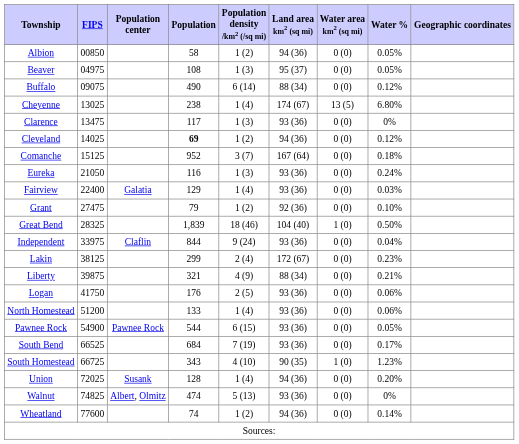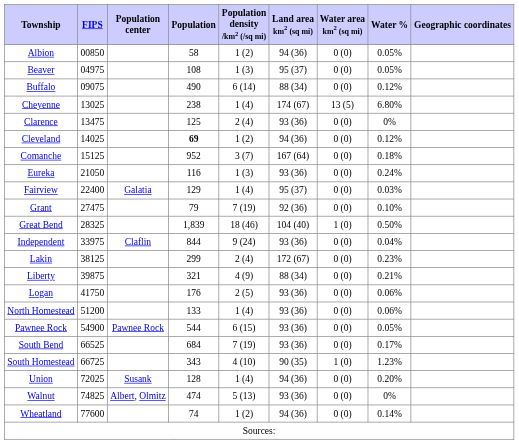 <table class="toccolours" border=1 cellspacing=0 cellpadding=4 style="text-align:center; border-collapse:collapse; font-size:90%;">
 <tr style="background:#ccccff">
 <th>Township</th>
 <th><a href='#'>FIPS</a></th>
 <th>Population<br>center</th>
 <th>Population</th>
 <th>Population<br>density<br><small>/km<sup>2</sup> (/sq mi)</small></th>
 <th>Land area<br><small>km<sup>2</sup> (sq mi)</small></th>
 <th>Water area<br><small>km<sup>2</sup> (sq mi)</small></th>
 <th>Water %</th>
 <th>Geographic coordinates</th>
 </tr>
 <tr>
 <td><a href='#'>Albion</a></td>
 <td>00850</td>
 <td></td>
 <td>58</td>
 <td>1 (2)</td>
 <td>94 (36)</td>
 <td>0 (0)</td>
 <td>0.05%</td>
 <td></td>
 </tr>
 <tr>
 <td><a href='#'>Beaver</a></td>
 <td>04975</td>
 <td></td>
 <td>108</td>
 <td>1 (3)</td>
 <td>95 (37)</td>
 <td>0 (0)</td>
 <td>0.05%</td>
 <td></td>
 </tr>
 <tr>
 <td><a href='#'>Buffalo</a></td>
 <td>09075</td>
 <td></td>
 <td>490</td>
 <td>6 (14)</td>
 <td>88 (34)</td>
 <td>0 (0)</td>
 <td>0.12%</td>
 <td></td>
 </tr>
 <tr>
 <td><a href='#'>Cheyenne</a></td>
 <td>13025</td>
 <td></td>
 <td>238</td>
 <td>1 (4)</td>
 <td>174 (67)</td>
 <td>13 (5)</td>
 <td>6.80%</td>
 <td></td>
 </tr>
 <tr>
 <td><a href='#'>Clarence</a></td>
 <td>13475</td>
 <td></td>
-<td>117</td>
-<td>1 (3)</td>
+<td>125</td>
+<td>2 (4)</td>
 <td>93 (36)</td>
 <td>0 (0)</td>
 <td>0%</td>
 <td></td>
 </tr>
 <tr>
 <td><a href='#'>Cleveland</a></td>
 <td>14025</td>
 <td></td>
 <td><strong>69</strong></td>
 <td>1 (2)</td>
 <td>94 (36)</td>
 <td>0 (0)</td>
 <td>0.12%</td>
 <td></td>
 </tr>
 <tr>
 <td><a href='#'>Comanche</a></td>
 <td>15125</td>
 <td></td>
 <td>952</td>
 <td>3 (7)</td>
 <td>167 (64)</td>
 <td>0 (0)</td>
 <td>0.18%</td>
 <td></td>
 </tr>
 <tr>
 <td><a href='#'>Eureka</a></td>
 <td>21050</td>
 <td></td>
 <td>116</td>
 <td>1 (3)</td>
 <td>93 (36)</td>
 <td>0 (0)</td>
 <td>0.24%</td>
 <td></td>
 </tr>
 <tr>
 <td><a href='#'>Fairview</a></td>
 <td>22400</td>
 <td><a href='#'>Galatia</a></td>
 <td>129</td>
 <td>1 (4)</td>
-<td>93 (36)</td>
+<td>95 (37)</td>
 <td>0 (0)</td>
 <td>0.03%</td>
 <td></td>
 </tr>
 <tr>
 <td><a href='#'>Grant</a></td>
 <td>27475</td>
 <td></td>
 <td>79</td>
-<td>1 (2)</td>
+<td>7 (19)</td>
 <td>92 (36)</td>
 <td>0 (0)</td>
 <td>0.10%</td>
 <td></td>
 </tr>
 <tr>
 <td><a href='#'>Great Bend</a></td>
 <td>28325</td>
 <td></td>
 <td>1,839</td>
 <td>18 (46)</td>
 <td>104 (40)</td>
 <td>1 (0)</td>
 <td>0.50%</td>
 <td></td>
 </tr>
 <tr>
 <td><a href='#'>Independent</a></td>
 <td>33975</td>
 <td><a href='#'>Claflin</a></td>
 <td>844</td>
 <td>9 (24)</td>
 <td>93 (36)</td>
 <td>0 (0)</td>
 <td>0.04%</td>
 <td></td>
 </tr>
 <tr>
 <td><a href='#'>Lakin</a></td>
 <td>38125</td>
 <td></td>
 <td>299</td>
 <td>2 (4)</td>
 <td>172 (67)</td>
 <td>0 (0)</td>
 <td>0.23%</td>
 <td></td>
 </tr>
 <tr>
 <td><a href='#'>Liberty</a></td>
 <td>39875</td>
 <td></td>
 <td>321</td>
 <td>4 (9)</td>
 <td>88 (34)</td>
 <td>0 (0)</td>
 <td>0.21%</td>
 <td></td>
 </tr>
 <tr>
 <td><a href='#'>Logan</a></td>
 <td>41750</td>
 <td></td>
 <td>176</td>
 <td>2 (5)</td>
 <td>93 (36)</td>
 <td>0 (0)</td>
 <td>0.06%</td>
 <td></td>
 </tr>
 <tr>
 <td><a href='#'>North Homestead</a></td>
 <td>51200</td>
 <td></td>
 <td>133</td>
 <td>1 (4)</td>
 <td>93 (36)</td>
 <td>0 (0)</td>
 <td>0.06%</td>
 <td></td>
 </tr>
 <tr>
 <td><a href='#'>Pawnee Rock</a></td>
 <td>54900</td>
 <td><a href='#'>Pawnee Rock</a></td>
 <td>544</td>
 <td>6 (15)</td>
 <td>93 (36)</td>
 <td>0 (0)</td>
 <td>0.05%</td>
 <td></td>
 </tr>
 <tr>
 <td><a href='#'>South Bend</a></td>
 <td>66525</td>
 <td></td>
 <td>684</td>
 <td>7 (19)</td>
 <td>93 (36)</td>
 <td>0 (0)</td>
 <td>0.17%</td>
 <td></td>
 </tr>
 <tr>
 <td><a href='#'>South Homestead</a></td>
 <td>66725</td>
 <td></td>
 <td>343</td>
 <td>4 (10)</td>
 <td>90 (35)</td>
 <td>1 (0)</td>
 <td>1.23%</td>
 <td></td>
 </tr>
 <tr>
 <td><a href='#'>Union</a></td>
 <td>72025</td>
 <td><a href='#'>Susank</a></td>
 <td>128</td>
 <td>1 (4)</td>
 <td>94 (36)</td>
 <td>0 (0)</td>
 <td>0.20%</td>
 <td></td>
 </tr>
 <tr>
 <td><a href='#'>Walnut</a></td>
 <td>74825</td>
 <td><a href='#'>Albert</a>, <a href='#'>Olmitz</a></td>
 <td>474</td>
 <td>5 (13)</td>
 <td>93 (36)</td>
 <td>0 (0)</td>
 <td>0%</td>
 <td></td>
 </tr>
 <tr>
 <td><a href='#'>Wheatland</a></td>
 <td>77600</td>
 <td></td>
 <td>74</td>
 <td>1 (2)</td>
 <td>94 (36)</td>
 <td>0 (0)</td>
 <td>0.14%</td>
 <td></td>
 </tr>
 <tr>
 <td colspan=9>Sources: </td>
 </tr>
 </table>
